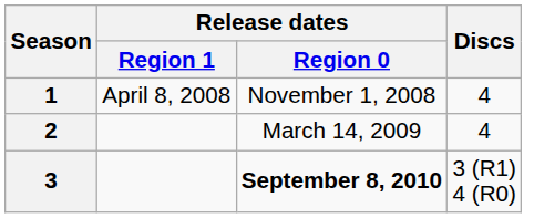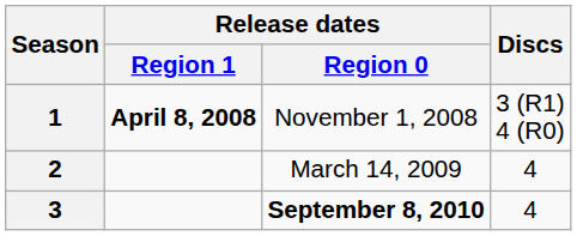 <table class="wikitable" style="text-align:center">
 <tr>
 <th rowspan="2">Season</th>
 <th colspan="2">Release dates</th>
 <th rowspan="2">Discs</th>
 </tr>
 <tr>
 <th><a href='#'>Region 1</a><br></th>
 <th><a href='#'>Region 0</a></th>
 </tr>
 <tr>
 <th>1</th>
-<td>April 8, 2008</td>
+<td><strong>April 8, 2008</strong></td>
 <td>November 1, 2008</td>
-<td>4</td>
+<td>3 (R1)<br>4 (R0)</td>
 </tr>
 <tr>
 <th>2</th>
 <td></td>
 <td>March 14, 2009</td>
 <td>4</td>
 </tr>
 <tr>
 <th>3</th>
 <td></td>
 <td><strong>September 8, 2010</strong></td>
-<td>3 (R1)<br>4 (R0)</td>
+<td>4</td>
 </tr>
 </table>
